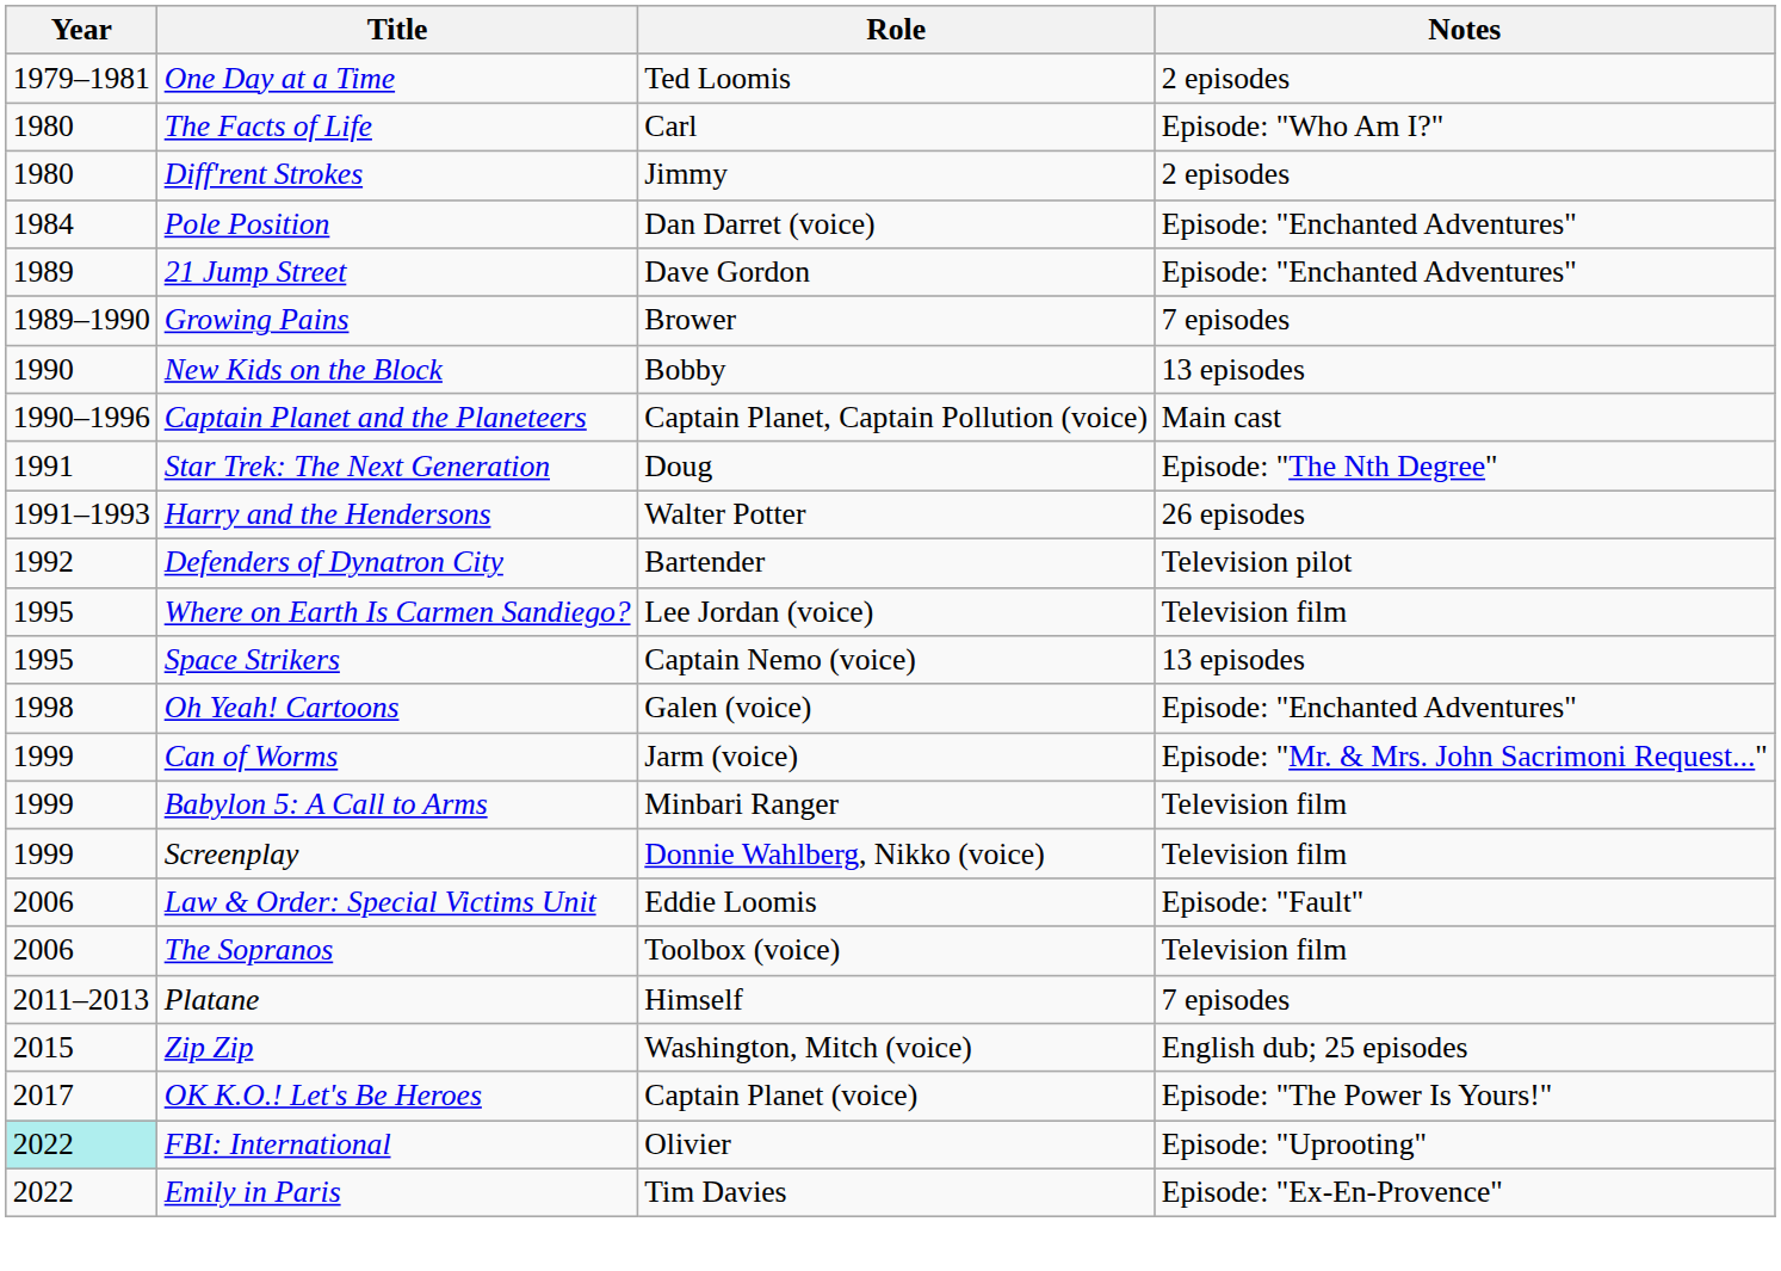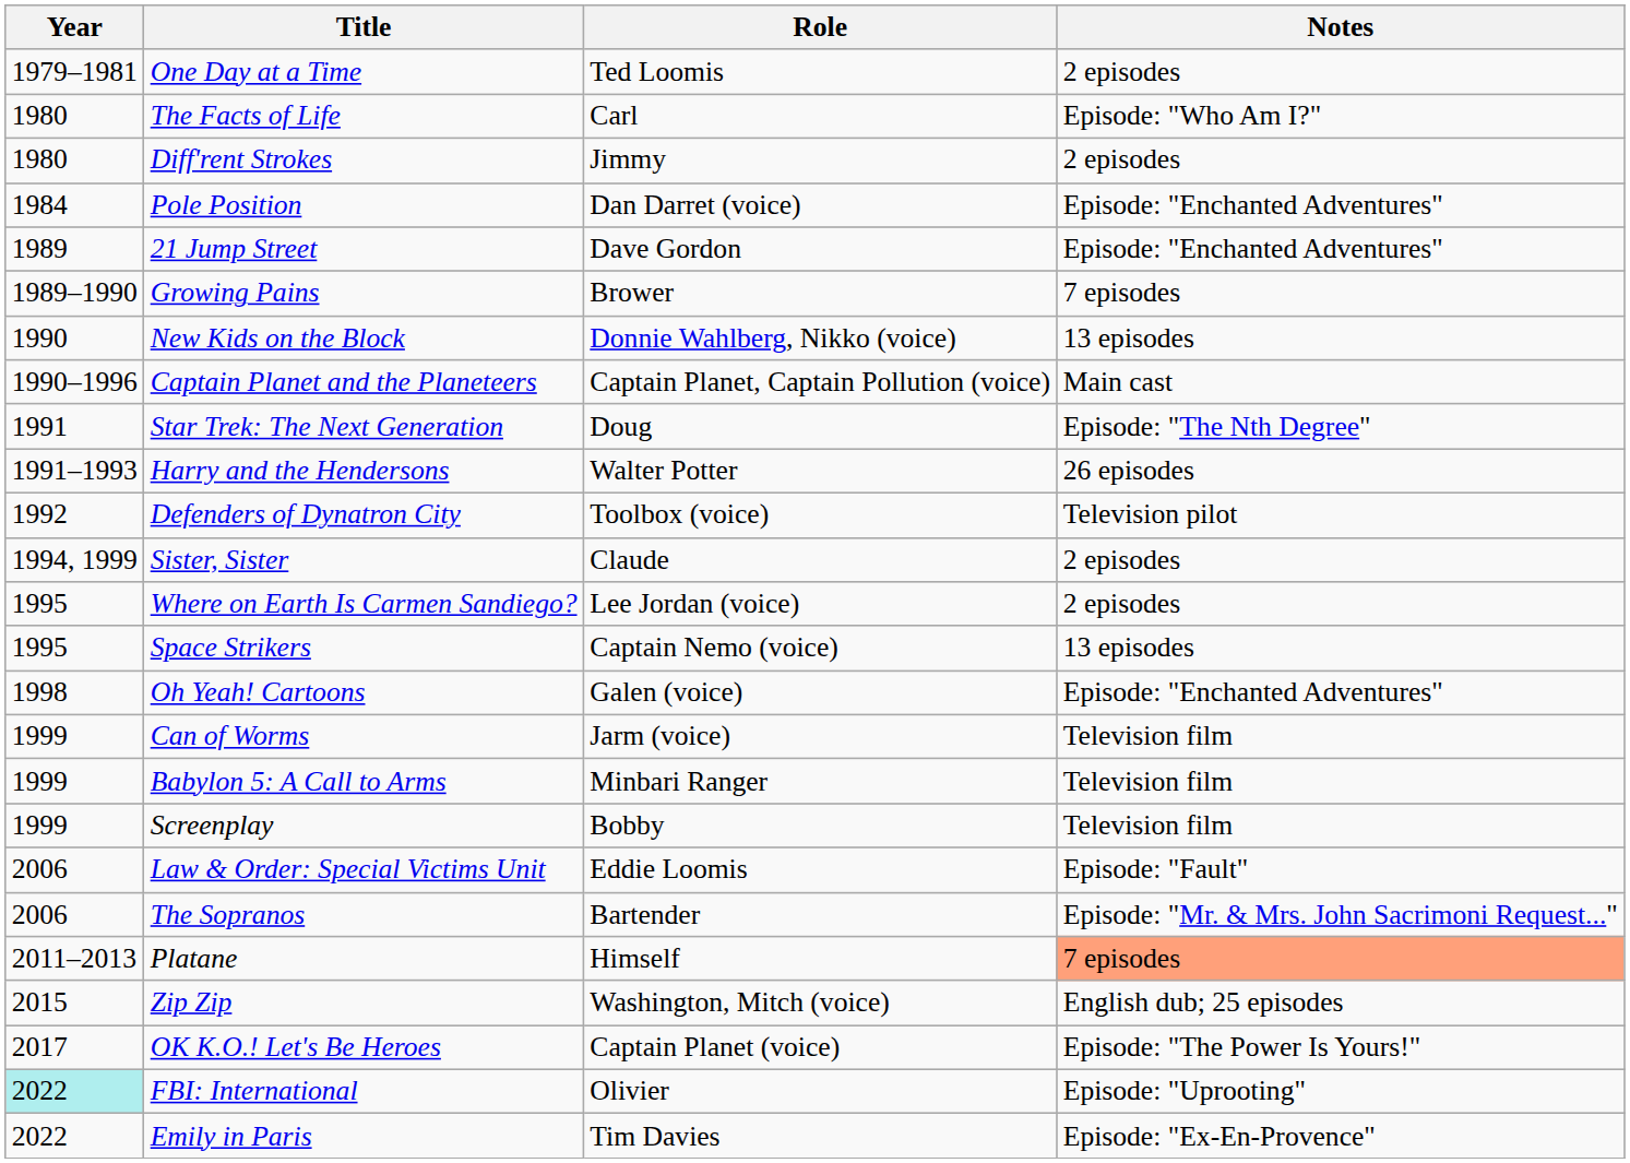 <table class="wikitable sortable">
 <tr>
 <th>Year</th>
 <th>Title</th>
 <th>Role</th>
 <th>Notes</th>
 </tr>
 <tr>
 <td>1979–1981</td>
 <td><em><a href='#'>One Day at a Time</a></em></td>
 <td>Ted Loomis</td>
 <td>2 episodes</td>
 </tr>
 <tr>
 <td>1980</td>
 <td><em><a href='#'>The Facts of Life</a></em></td>
 <td>Carl</td>
 <td>Episode: "Who Am I?"</td>
 </tr>
 <tr>
 <td>1980</td>
 <td><em><a href='#'>Diff'rent Strokes</a></em></td>
 <td>Jimmy</td>
 <td>2 episodes</td>
 </tr>
 <tr>
 <td>1984</td>
 <td><em><a href='#'>Pole Position</a></em></td>
 <td>Dan Darret (voice)</td>
 <td>Episode: "Enchanted Adventures"</td>
 </tr>
 <tr>
 <td>1989</td>
 <td><em><a href='#'>21 Jump Street</a></em></td>
 <td>Dave Gordon</td>
 <td>Episode: "Enchanted Adventures"</td>
 </tr>
 <tr>
 <td>1989–1990</td>
 <td><em><a href='#'>Growing Pains</a></em></td>
 <td>Brower</td>
 <td>7 episodes</td>
 </tr>
 <tr>
 <td>1990</td>
 <td><em><a href='#'>New Kids on the Block</a></em></td>
-<td>Bobby</td>
+<td><a href='#'>Donnie Wahlberg</a>, Nikko (voice)</td>
 <td>13 episodes</td>
 </tr>
 <tr>
 <td>1990–1996</td>
 <td><em><a href='#'>Captain Planet and the Planeteers</a></em></td>
 <td>Captain Planet, Captain Pollution (voice)</td>
 <td>Main cast</td>
 </tr>
 <tr>
 <td>1991</td>
 <td><em><a href='#'>Star Trek: The Next Generation</a></em></td>
 <td>Doug</td>
 <td>Episode: "<a href='#'>The Nth Degree</a>"</td>
 </tr>
 <tr>
 <td>1991–1993</td>
 <td><em><a href='#'>Harry and the Hendersons</a></em></td>
 <td>Walter Potter</td>
 <td>26 episodes</td>
 </tr>
 <tr>
 <td>1992</td>
 <td><em><a href='#'>Defenders of Dynatron City</a></em></td>
-<td>Bartender</td>
+<td>Toolbox (voice)</td>
 <td>Television pilot</td>
+</tr>
+<tr>
+<td>1994, 1999</td>
+<td><em><a href='#'>Sister, Sister</a></em></td>
+<td>Claude</td>
+<td>2 episodes</td>
 </tr>
 <tr>
 <td>1995</td>
 <td><em><a href='#'>Where on Earth Is Carmen Sandiego?</a></em></td>
 <td>Lee Jordan (voice)</td>
-<td>Television film</td>
+<td>2 episodes</td>
 </tr>
 <tr>
 <td>1995</td>
 <td><em><a href='#'>Space Strikers</a></em></td>
 <td>Captain Nemo (voice)</td>
 <td>13 episodes</td>
 </tr>
 <tr>
 <td>1998</td>
 <td><em><a href='#'>Oh Yeah! Cartoons</a></em></td>
 <td>Galen (voice)</td>
 <td>Episode: "Enchanted Adventures"</td>
 </tr>
 <tr>
 <td>1999</td>
 <td><em><a href='#'>Can of Worms</a></em></td>
 <td>Jarm (voice)</td>
-<td>Episode: "<a href='#'>Mr. & Mrs. John Sacrimoni Request...</a>"</td>
+<td>Television film</td>
 </tr>
 <tr>
 <td>1999</td>
 <td><em><a href='#'>Babylon 5: A Call to Arms</a></em></td>
 <td>Minbari Ranger</td>
 <td>Television film</td>
 </tr>
 <tr>
 <td>1999</td>
 <td><em>Screenplay</em></td>
-<td><a href='#'>Donnie Wahlberg</a>, Nikko (voice)</td>
+<td>Bobby</td>
 <td>Television film</td>
 </tr>
 <tr>
 <td>2006</td>
 <td><em><a href='#'>Law & Order: Special Victims Unit</a></em></td>
 <td>Eddie Loomis</td>
 <td>Episode: "Fault"</td>
 </tr>
 <tr>
 <td>2006</td>
 <td><em><a href='#'>The Sopranos</a></em></td>
-<td>Toolbox (voice)</td>
-<td>Television film</td>
+<td>Bartender</td>
+<td>Episode: "<a href='#'>Mr. & Mrs. John Sacrimoni Request...</a>"</td>
 </tr>
 <tr>
 <td>2011–2013</td>
 <td><em>Platane</em></td>
 <td>Himself</td>
-<td>7 episodes</td>
+<td style="background: lightsalmon;">7 episodes</td>
 </tr>
 <tr>
 <td>2015</td>
 <td><em><a href='#'>Zip Zip</a></em></td>
 <td>Washington, Mitch (voice)</td>
 <td>English dub; 25 episodes</td>
 </tr>
 <tr>
 <td>2017</td>
 <td><em><a href='#'>OK K.O.! Let's Be Heroes</a></em></td>
 <td>Captain Planet (voice)</td>
 <td>Episode: "The Power Is Yours!"</td>
 </tr>
 <tr>
 <td style="background: paleturquoise;">2022</td>
 <td><em><a href='#'>FBI:  International</a></em></td>
 <td>Olivier</td>
 <td>Episode: "Uprooting"</td>
 </tr>
 <tr>
 <td>2022</td>
 <td><em><a href='#'>Emily in Paris</a></em></td>
 <td>Tim Davies</td>
 <td>Episode: "Ex-En-Provence"</td>
 </tr>
 </table>
